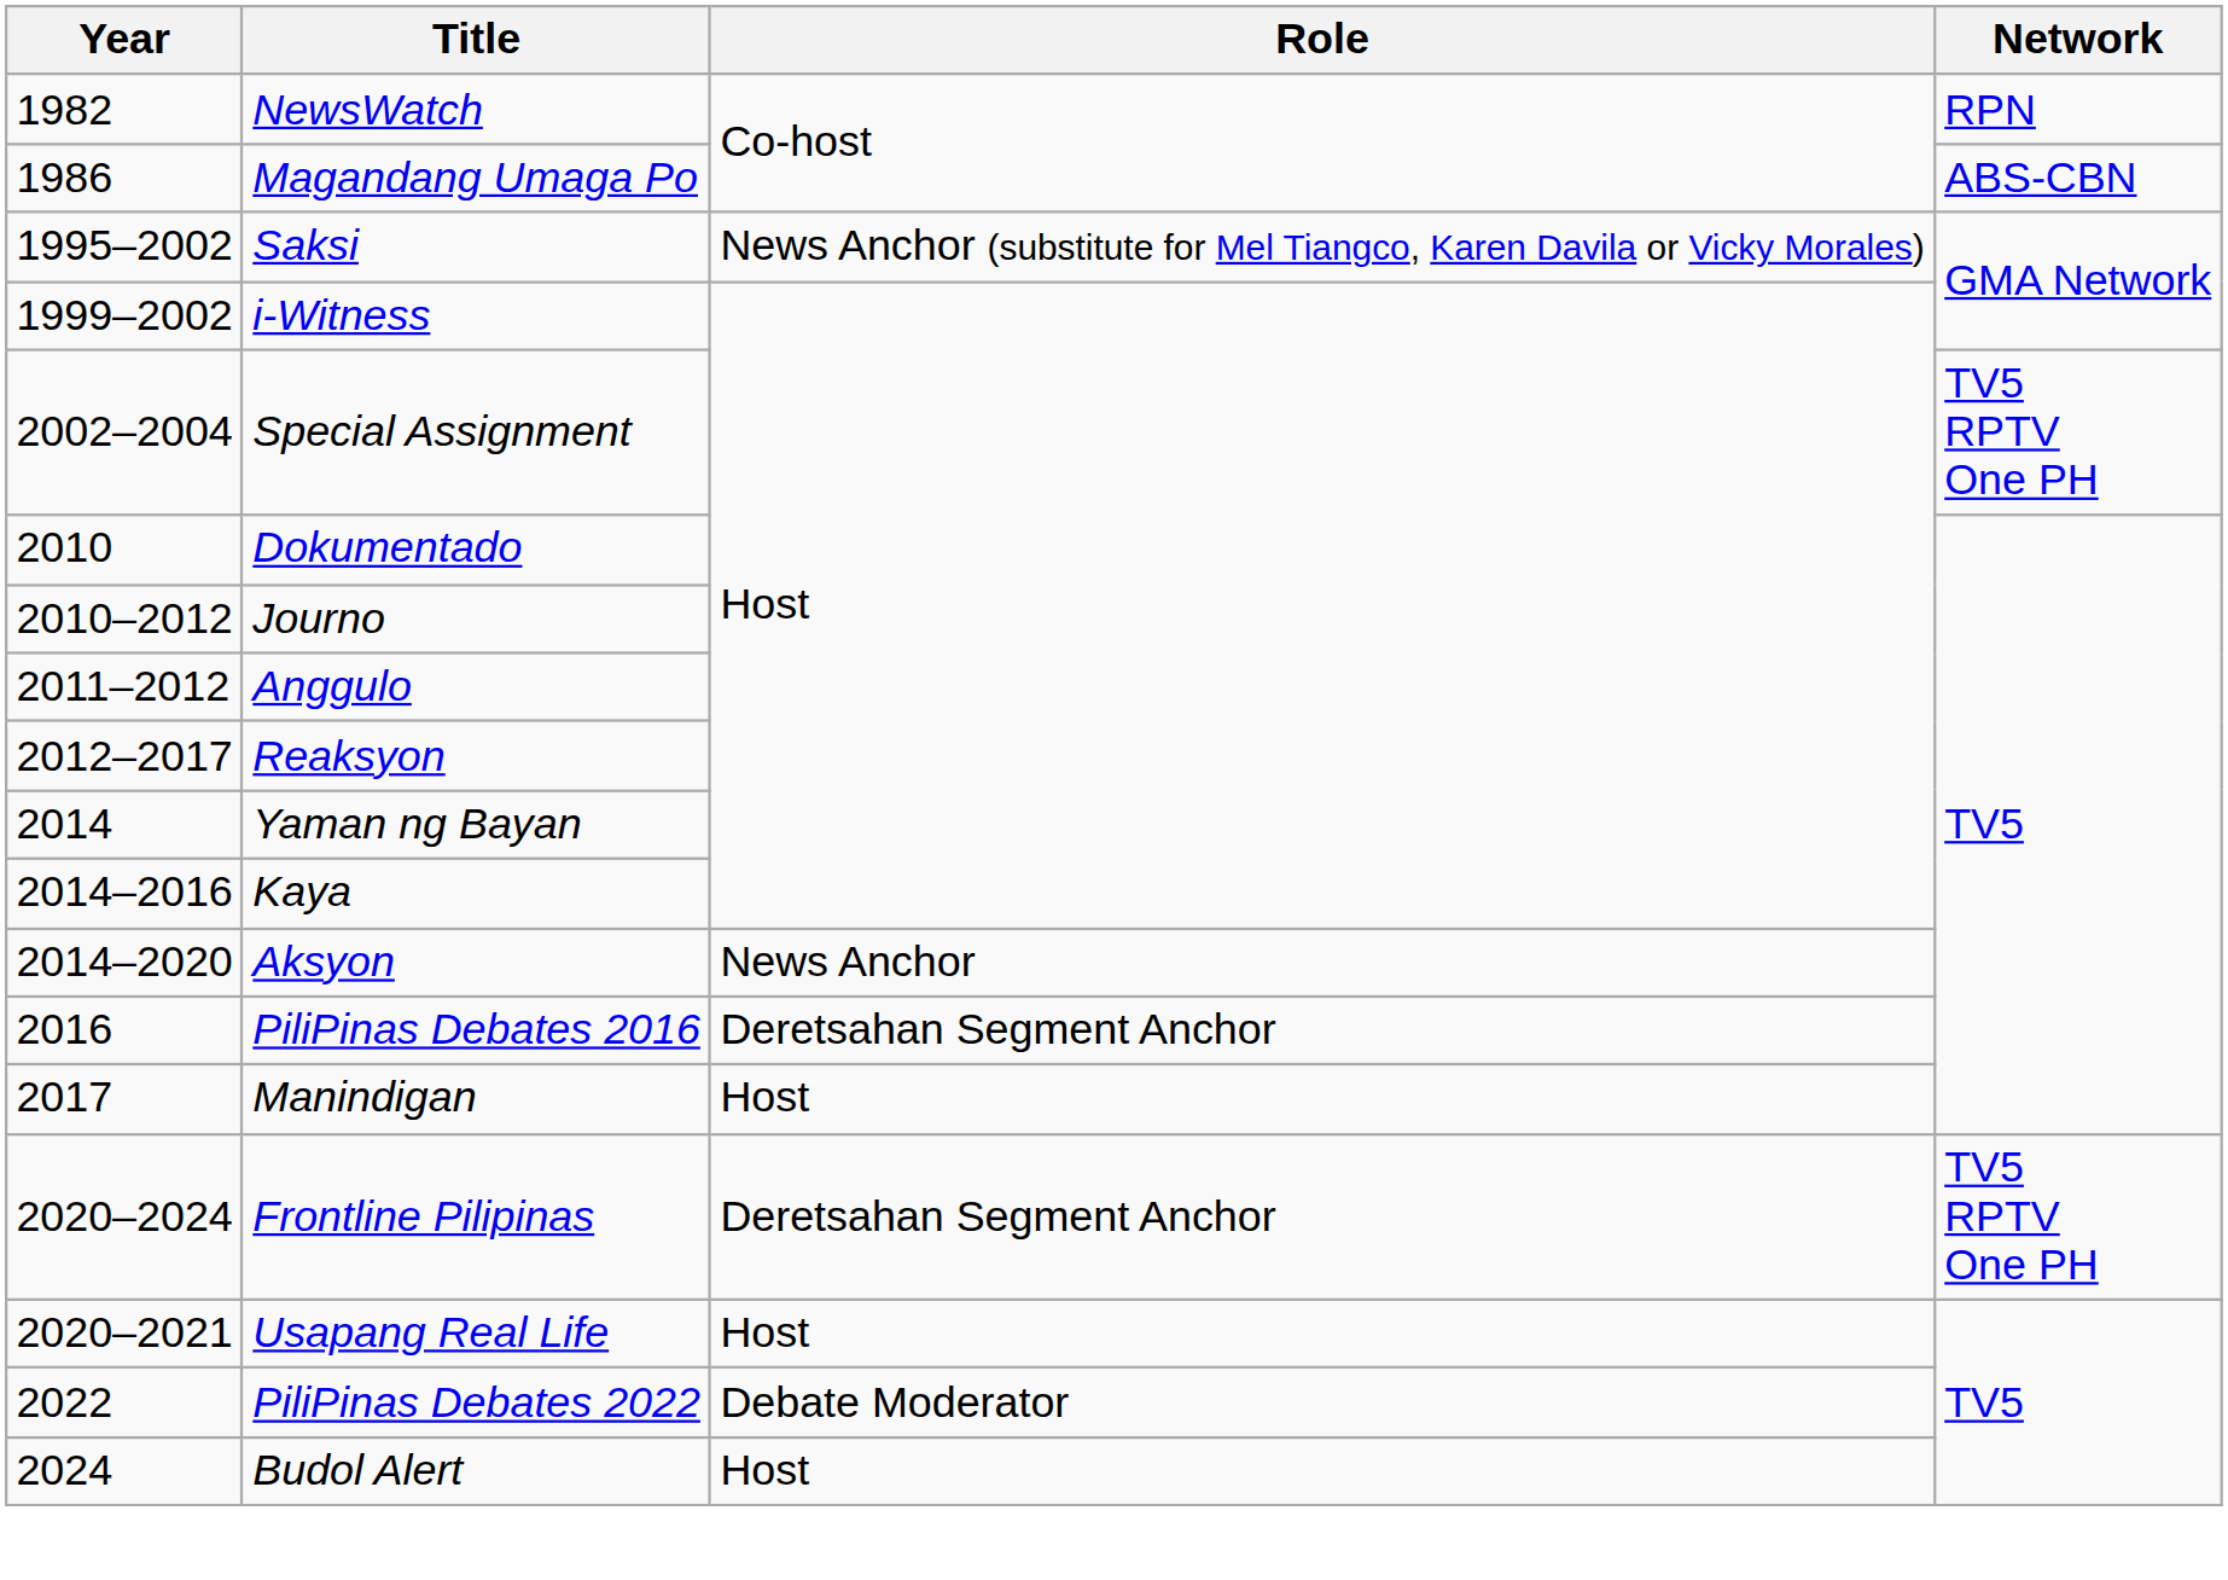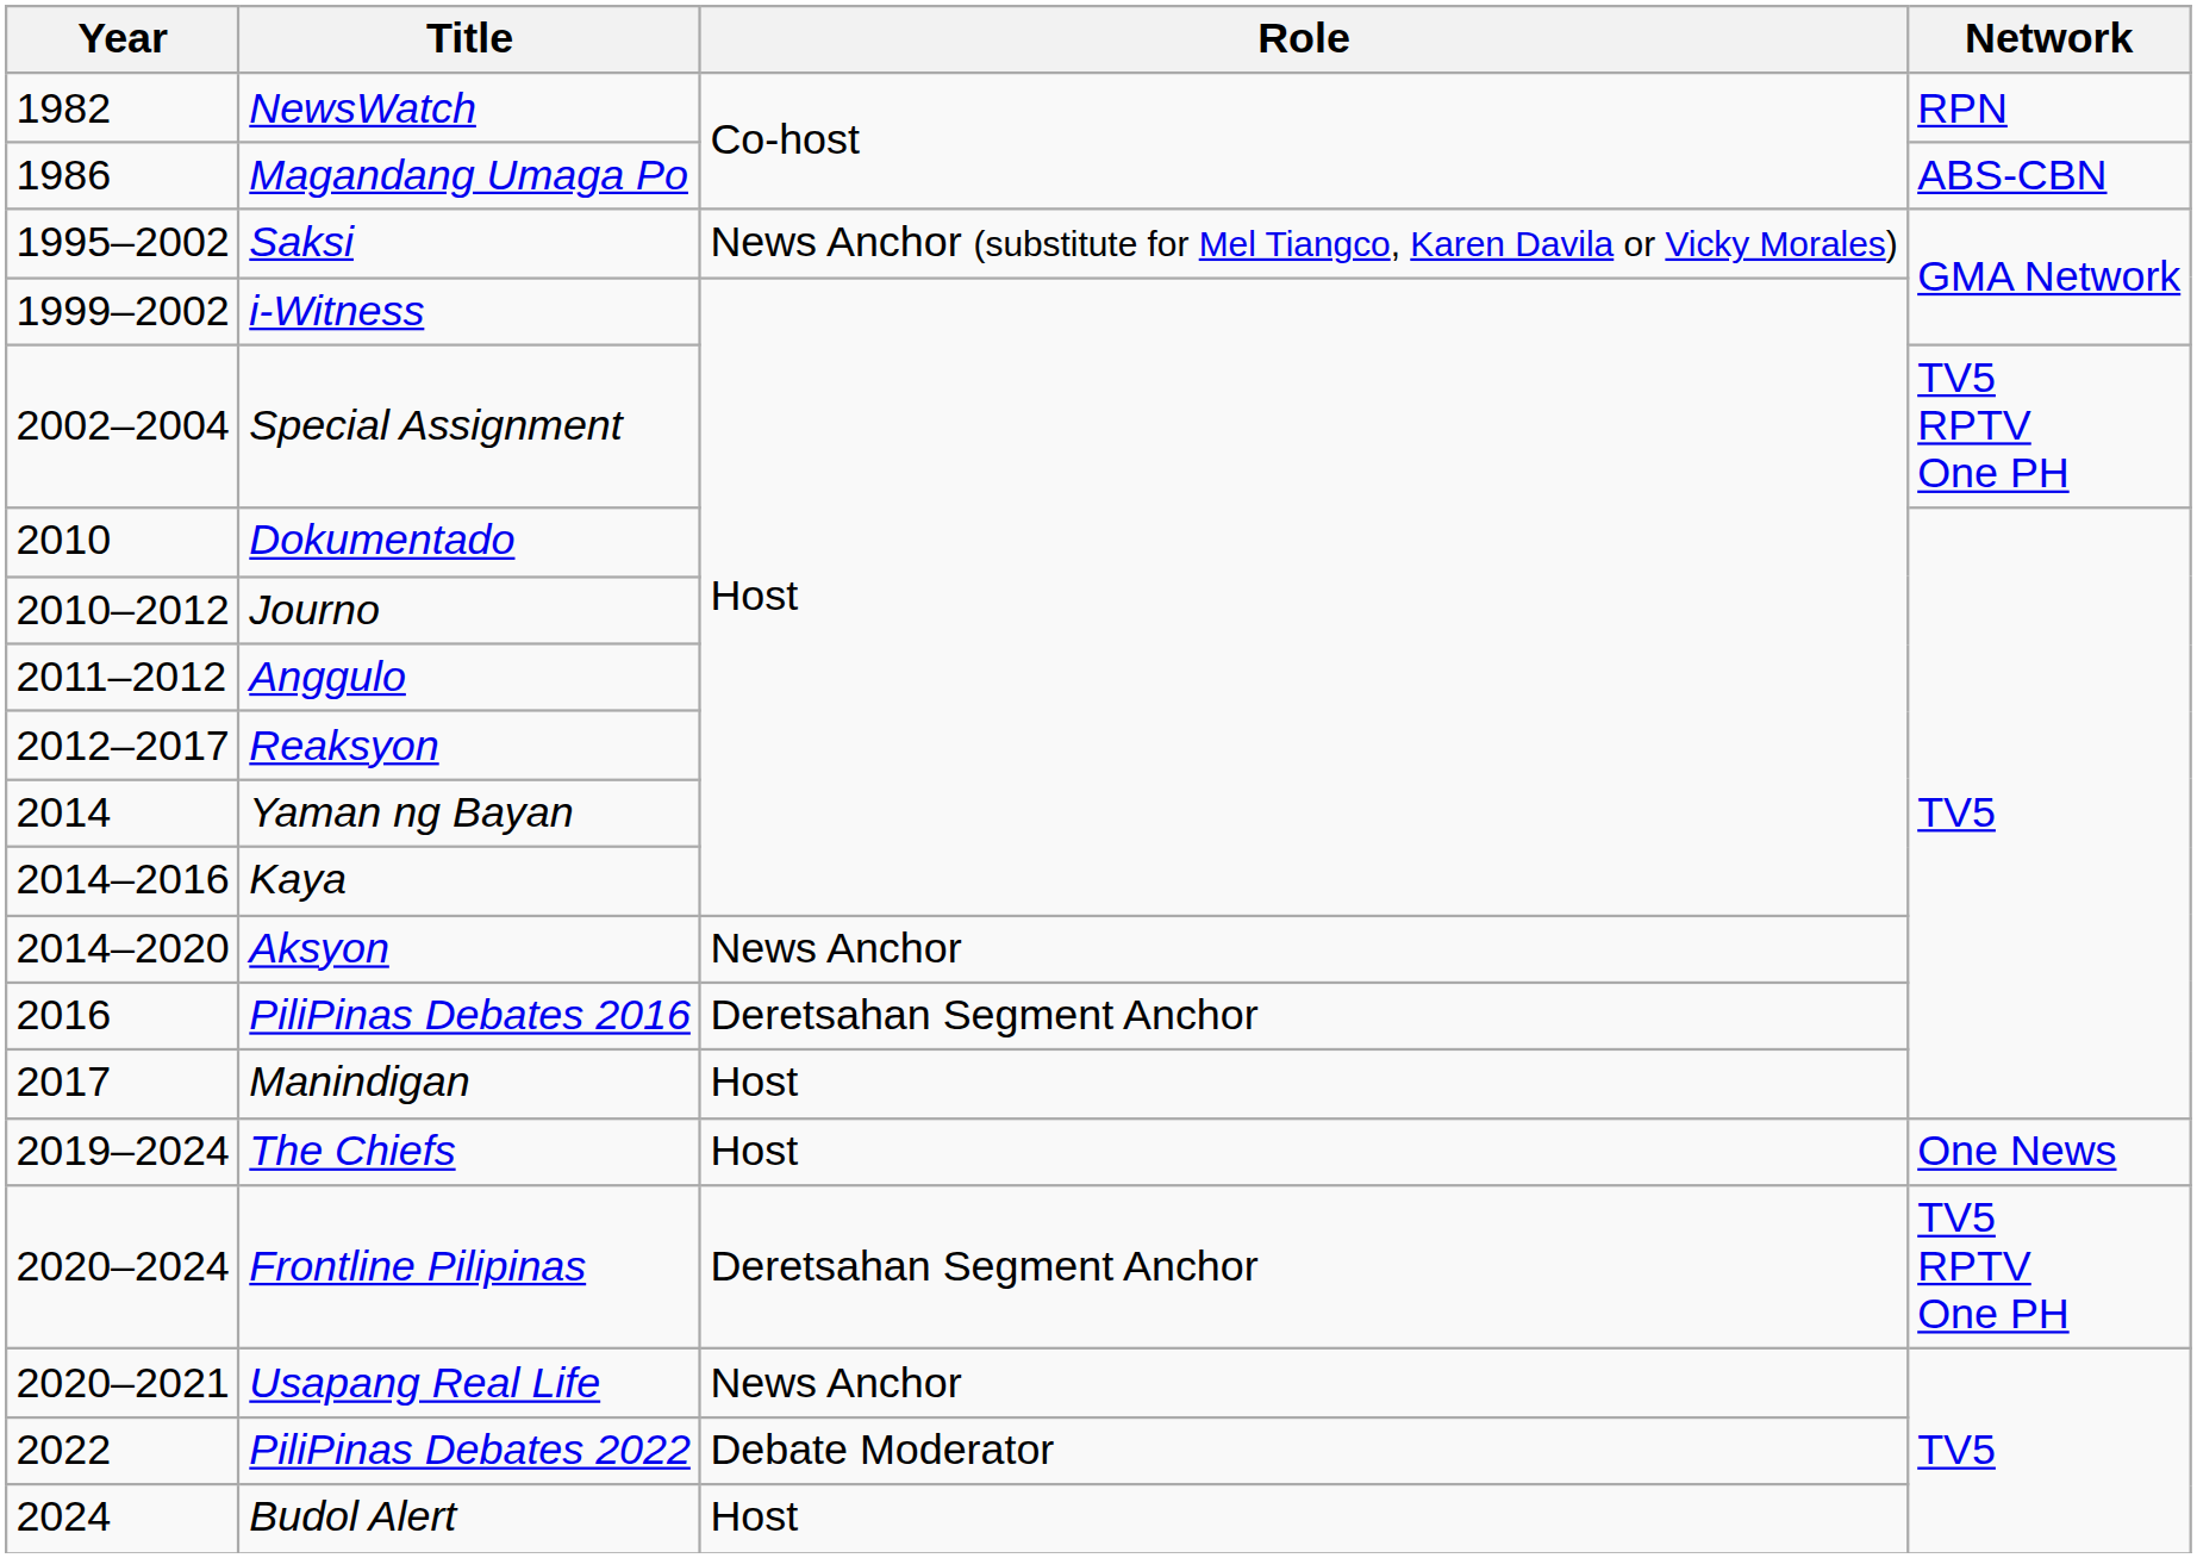 <table class="wikitable">
 <tr>
 <th>Year</th>
 <th>Title</th>
 <th>Role</th>
 <th>Network</th>
 </tr>
 <tr>
 <td>1982</td>
 <td><em><a href='#'>NewsWatch</a></em></td>
 <td rowspan="2">Co-host</td>
 <td><a href='#'>RPN</a></td>
 </tr>
 <tr>
 <td>1986</td>
 <td><em><a href='#'>Magandang Umaga Po</a></em></td>
 <td><a href='#'>ABS-CBN</a></td>
 </tr>
 <tr>
 <td>1995–2002</td>
 <td><em><a href='#'>Saksi</a></em></td>
 <td>News Anchor <small>(substitute for <a href='#'>Mel Tiangco</a>, <a href='#'>Karen Davila</a> or <a href='#'>Vicky Morales</a>)</small></td>
 <td rowspan="2"><a href='#'>GMA Network</a></td>
 </tr>
 <tr>
 <td>1999–2002</td>
 <td><em><a href='#'>i-Witness</a></em></td>
 <td rowspan="8">Host</td>
 </tr>
 <tr>
 <td>2002–2004</td>
 <td><em>Special Assignment</em></td>
 <td><a href='#'>TV5</a> <br> <a href='#'>RPTV</a> <br> <a href='#'>One PH</a></td>
 </tr>
 <tr>
 <td>2010</td>
 <td><em><a href='#'>Dokumentado</a></em></td>
 <td rowspan="9"><a href='#'>TV5</a></td>
 </tr>
 <tr>
 <td>2010–2012</td>
 <td><em>Journo</em></td>
 </tr>
 <tr>
 <td>2011–2012</td>
 <td><em><a href='#'>Anggulo</a></em></td>
 </tr>
 <tr>
 <td>2012–2017</td>
 <td><em><a href='#'>Reaksyon</a></em></td>
 </tr>
 <tr>
 <td>2014</td>
 <td><em>Yaman ng Bayan</em></td>
 </tr>
 <tr>
 <td>2014–2016</td>
 <td><em>Kaya</em></td>
 </tr>
 <tr>
 <td>2014–2020</td>
 <td><em><a href='#'>Aksyon</a></em></td>
 <td>News Anchor</td>
 </tr>
 <tr>
 <td>2016</td>
 <td><em><a href='#'>PiliPinas Debates 2016</a></em></td>
 <td>Deretsahan Segment Anchor</td>
 </tr>
 <tr>
 <td>2017</td>
 <td><em>Manindigan</em></td>
 <td>Host</td>
 </tr>
 <tr>
+<td>2019–2024</td>
+<td><em><a href='#'>The Chiefs</a></em></td>
+<td>Host</td>
+<td><a href='#'>One News</a></td>
+</tr>
+<tr>
 <td>2020–2024</td>
 <td><em><a href='#'>Frontline Pilipinas</a></em></td>
 <td>Deretsahan Segment Anchor</td>
 <td><a href='#'>TV5</a> <br> <a href='#'>RPTV</a> <br> <a href='#'>One PH</a></td>
 </tr>
 <tr>
 <td>2020–2021</td>
 <td><em><a href='#'>Usapang Real Life</a></em></td>
-<td>Host</td>
+<td>News Anchor</td>
 <td rowspan="3"><a href='#'>TV5</a></td>
 </tr>
 <tr>
 <td>2022</td>
 <td><em><a href='#'>PiliPinas Debates 2022</a></em></td>
 <td>Debate Moderator</td>
 </tr>
 <tr>
 <td>2024</td>
 <td><em>Budol Alert</em></td>
 <td>Host</td>
 </tr>
 </table>
